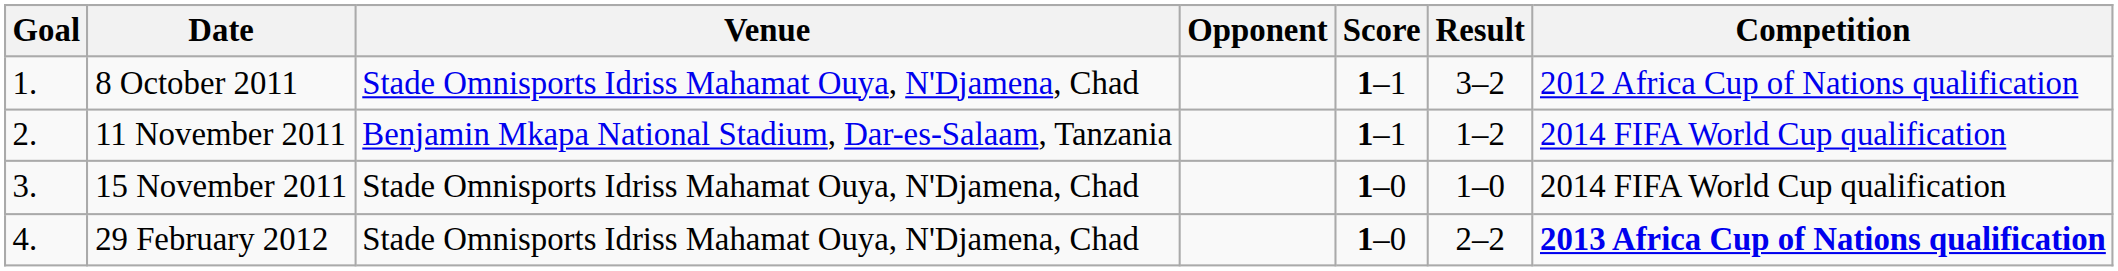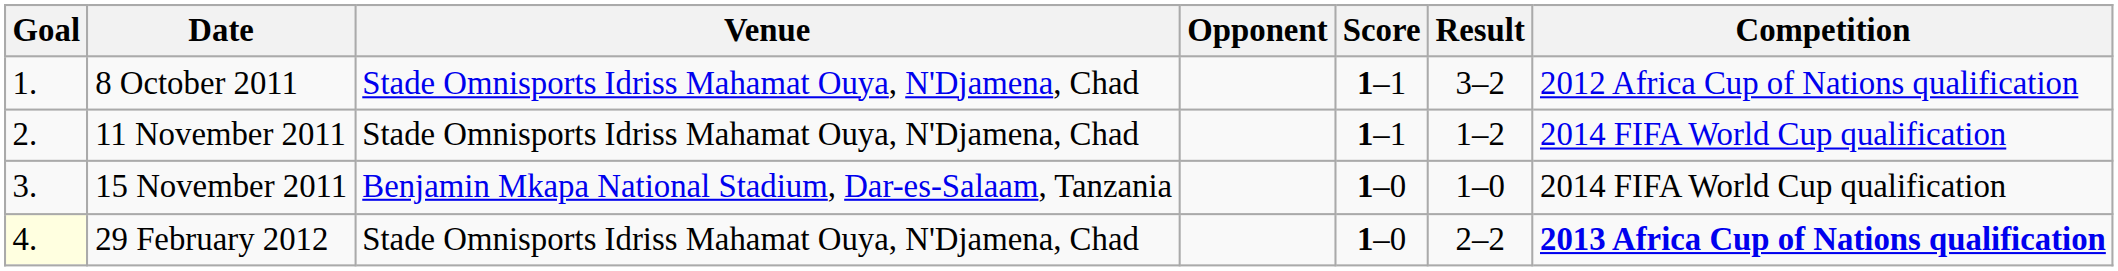 <table class="wikitable plainrowheaders sortable">
 <tr>
 <th>Goal</th>
 <th>Date</th>
 <th>Venue</th>
 <th>Opponent</th>
 <th>Score</th>
 <th>Result</th>
 <th>Competition</th>
 </tr>
 <tr>
 <td>1.</td>
 <td>8 October 2011</td>
 <td><a href='#'>Stade Omnisports Idriss Mahamat Ouya</a>, <a href='#'>N'Djamena</a>, Chad</td>
 <td></td>
 <td align=center><strong>1</strong>–1</td>
 <td align=center>3–2</td>
 <td><a href='#'>2012 Africa Cup of Nations qualification</a></td>
 </tr>
 <tr>
 <td>2.</td>
 <td>11 November 2011</td>
-<td><a href='#'>Benjamin Mkapa National Stadium</a>, <a href='#'>Dar-es-Salaam</a>, Tanzania</td>
+<td>Stade Omnisports Idriss Mahamat Ouya, N'Djamena, Chad</td>
 <td></td>
 <td align=center><strong>1</strong>–1</td>
 <td align=center>1–2</td>
 <td><a href='#'>2014 FIFA World Cup qualification</a></td>
 </tr>
 <tr>
 <td>3.</td>
 <td>15 November 2011</td>
-<td>Stade Omnisports Idriss Mahamat Ouya, N'Djamena, Chad</td>
+<td><a href='#'>Benjamin Mkapa National Stadium</a>, <a href='#'>Dar-es-Salaam</a>, Tanzania</td>
 <td></td>
 <td align=center><strong>1</strong>–0</td>
 <td align=center>1–0</td>
 <td>2014 FIFA World Cup qualification</td>
 </tr>
 <tr>
-<td>4.</td>
+<td style="background: lightyellow;">4.</td>
 <td>29 February 2012</td>
 <td>Stade Omnisports Idriss Mahamat Ouya, N'Djamena, Chad</td>
 <td></td>
 <td align=center><strong>1</strong>–0</td>
 <td align=center>2–2</td>
 <td><strong><a href='#'>2013 Africa Cup of Nations qualification</a></strong></td>
 </tr>
 </table>
